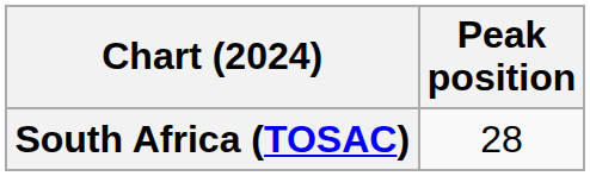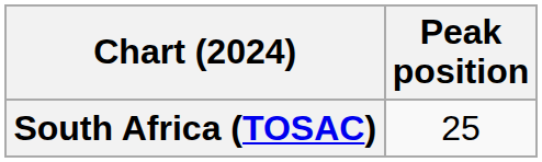 <table class="wikitable sortable plainrowheaders" style="text-align:center">
 <tr>
 <th scope="col">Chart (2024)</th>
 <th scope="col">Peak<br>position</th>
 </tr>
 <tr>
 </tr>
 <tr>
 </tr>
 <tr>
 </tr>
 <tr>
 </tr>
 <tr>
 </tr>
 <tr>
 </tr>
 <tr>
 </tr>
 <tr>
 <th scope="row">South Africa (<a href='#'>TOSAC</a>)</th>
-<td>28</td>
+<td>25</td>
 </tr>
 <tr>
 </tr>
 <tr>
 </tr>
 <tr>
 </tr>
 <tr>
 </tr>
 <tr>
 </tr>
 </table>
